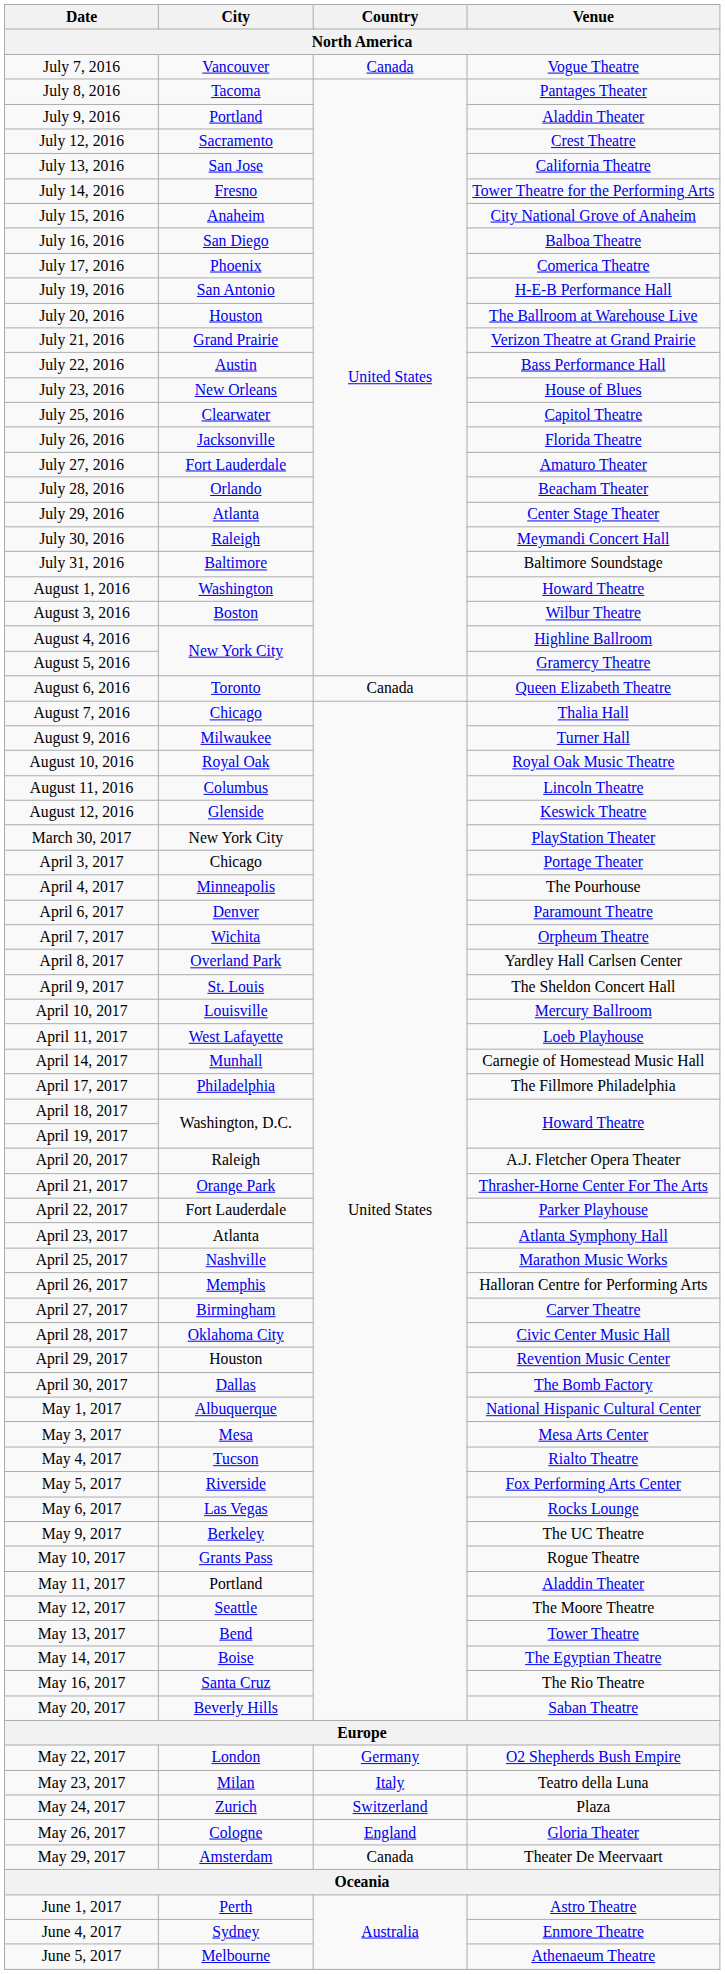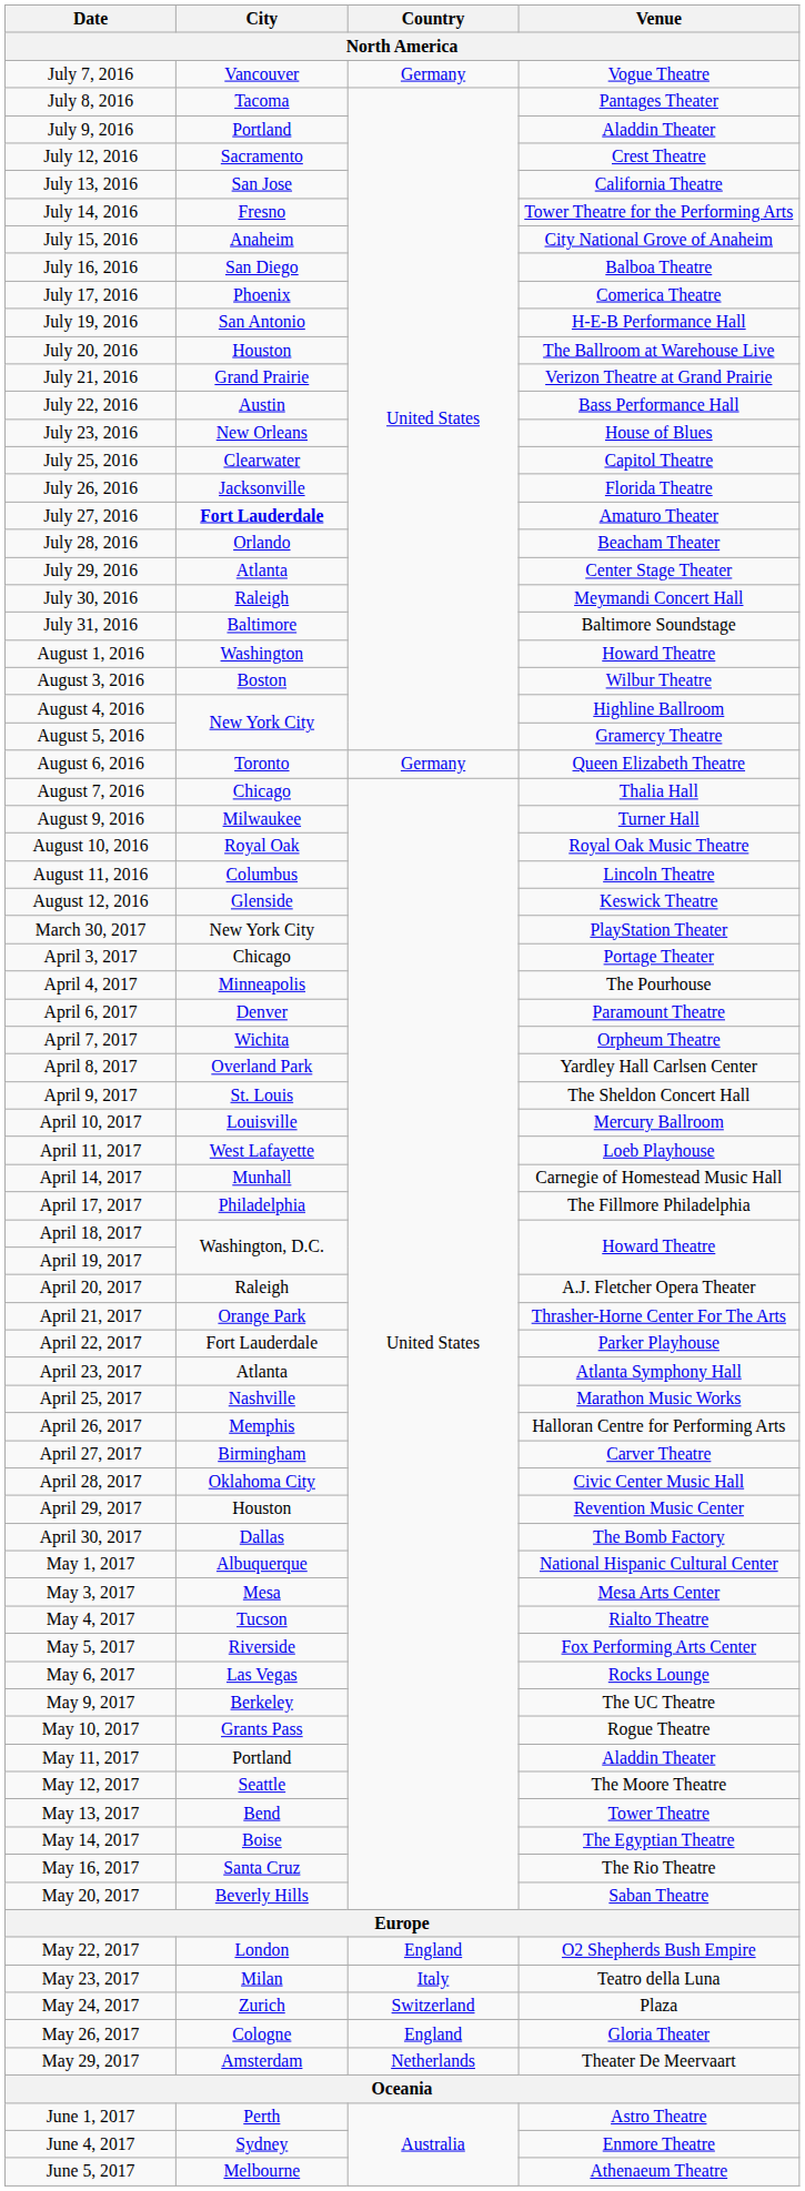 <table class="wikitable" style="text-align:center">
 <tr>
 <th width="150">Date</th>
 <th width="150">City</th>
 <th width="150">Country</th>
 <th width="250">Venue</th>
 </tr>
 <tr>
 <th colspan="4"><strong>North America</strong></th>
 </tr>
 <tr>
 <td>July 7, 2016</td>
 <td><a href='#'>Vancouver</a></td>
-<td><a href='#'>Canada</a></td>
+<td><a href='#'>Germany</a></td>
 <td><a href='#'>Vogue Theatre</a></td>
 </tr>
 <tr>
 <td>July 8, 2016</td>
 <td><a href='#'>Tacoma</a></td>
 <td rowspan="24"><a href='#'>United States</a></td>
 <td><a href='#'>Pantages Theater</a></td>
 </tr>
 <tr>
 <td>July 9, 2016</td>
 <td><a href='#'>Portland</a></td>
 <td><a href='#'>Aladdin Theater</a></td>
 </tr>
 <tr>
 <td>July 12, 2016</td>
 <td><a href='#'>Sacramento</a></td>
 <td><a href='#'>Crest Theatre</a></td>
 </tr>
 <tr>
 <td>July 13, 2016</td>
 <td><a href='#'>San Jose</a></td>
 <td><a href='#'>California Theatre</a></td>
 </tr>
 <tr>
 <td>July 14, 2016</td>
 <td><a href='#'>Fresno</a></td>
 <td><a href='#'>Tower Theatre for the Performing Arts</a></td>
 </tr>
 <tr>
 <td>July 15, 2016</td>
 <td><a href='#'>Anaheim</a></td>
 <td><a href='#'>City National Grove of Anaheim</a></td>
 </tr>
 <tr>
 <td>July 16, 2016</td>
 <td><a href='#'>San Diego</a></td>
 <td><a href='#'>Balboa Theatre</a></td>
 </tr>
 <tr>
 <td>July 17, 2016</td>
 <td><a href='#'>Phoenix</a></td>
 <td><a href='#'>Comerica Theatre</a></td>
 </tr>
 <tr>
 <td>July 19, 2016</td>
 <td><a href='#'>San Antonio</a></td>
 <td><a href='#'>H-E-B Performance Hall</a></td>
 </tr>
 <tr>
 <td>July 20, 2016</td>
 <td><a href='#'>Houston</a></td>
 <td><a href='#'>The Ballroom at Warehouse Live</a></td>
 </tr>
 <tr>
 <td>July 21, 2016</td>
 <td><a href='#'>Grand Prairie</a></td>
 <td><a href='#'>Verizon Theatre at Grand Prairie</a></td>
 </tr>
 <tr>
 <td>July 22, 2016</td>
 <td><a href='#'>Austin</a></td>
 <td><a href='#'>Bass Performance Hall</a></td>
 </tr>
 <tr>
 <td>July 23, 2016</td>
 <td><a href='#'>New Orleans</a></td>
 <td><a href='#'>House of Blues</a></td>
 </tr>
 <tr>
 <td>July 25, 2016</td>
 <td><a href='#'>Clearwater</a></td>
 <td><a href='#'>Capitol Theatre</a></td>
 </tr>
 <tr>
 <td>July 26, 2016</td>
 <td><a href='#'>Jacksonville</a></td>
 <td><a href='#'>Florida Theatre</a></td>
 </tr>
 <tr>
 <td>July 27, 2016</td>
-<td><a href='#'>Fort Lauderdale</a></td>
+<td><strong><a href='#'>Fort Lauderdale</a></strong></td>
 <td><a href='#'>Amaturo Theater</a></td>
 </tr>
 <tr>
 <td>July 28, 2016</td>
 <td><a href='#'>Orlando</a></td>
 <td><a href='#'>Beacham Theater</a></td>
 </tr>
 <tr>
 <td>July 29, 2016</td>
 <td><a href='#'>Atlanta</a></td>
 <td><a href='#'>Center Stage Theater</a></td>
 </tr>
 <tr>
 <td>July 30, 2016</td>
 <td><a href='#'>Raleigh</a></td>
 <td><a href='#'>Meymandi Concert Hall</a></td>
 </tr>
 <tr>
 <td>July 31, 2016</td>
 <td><a href='#'>Baltimore</a></td>
 <td>Baltimore Soundstage</td>
 </tr>
 <tr>
 <td>August 1, 2016</td>
 <td><a href='#'>Washington</a></td>
 <td><a href='#'>Howard Theatre</a></td>
 </tr>
 <tr>
 <td>August 3, 2016</td>
 <td><a href='#'>Boston</a></td>
 <td><a href='#'>Wilbur Theatre</a></td>
 </tr>
 <tr>
 <td>August 4, 2016</td>
 <td rowspan="2"><a href='#'>New York City</a></td>
 <td><a href='#'>Highline Ballroom</a></td>
 </tr>
 <tr>
 <td>August 5, 2016</td>
 <td><a href='#'>Gramercy Theatre</a></td>
 </tr>
 <tr>
 <td>August 6, 2016</td>
 <td><a href='#'>Toronto</a></td>
-<td>Canada</td>
+<td><a href='#'>Germany</a></td>
 <td><a href='#'>Queen Elizabeth Theatre</a></td>
 </tr>
 <tr>
 <td>August 7, 2016</td>
 <td><a href='#'>Chicago</a></td>
 <td rowspan="41">United States</td>
 <td><a href='#'>Thalia Hall</a></td>
 </tr>
 <tr>
 <td>August 9, 2016</td>
 <td><a href='#'>Milwaukee</a></td>
 <td><a href='#'>Turner Hall</a></td>
 </tr>
 <tr>
 <td>August 10, 2016</td>
 <td><a href='#'>Royal Oak</a></td>
 <td><a href='#'>Royal Oak Music Theatre</a></td>
 </tr>
 <tr>
 <td>August 11, 2016</td>
 <td><a href='#'>Columbus</a></td>
 <td><a href='#'>Lincoln Theatre</a></td>
 </tr>
 <tr>
 <td>August 12, 2016</td>
 <td><a href='#'>Glenside</a></td>
 <td><a href='#'>Keswick Theatre</a></td>
 </tr>
 <tr>
 <td>March 30, 2017</td>
 <td>New York City</td>
 <td><a href='#'>PlayStation Theater</a></td>
 </tr>
 <tr>
 <td>April 3, 2017</td>
 <td>Chicago</td>
 <td><a href='#'>Portage Theater</a></td>
 </tr>
 <tr>
 <td>April 4, 2017</td>
 <td><a href='#'>Minneapolis</a></td>
 <td>The Pourhouse</td>
 </tr>
 <tr>
 <td>April 6, 2017</td>
 <td><a href='#'>Denver</a></td>
 <td><a href='#'>Paramount Theatre</a></td>
 </tr>
 <tr>
 <td>April 7, 2017</td>
 <td><a href='#'>Wichita</a></td>
 <td><a href='#'>Orpheum Theatre</a></td>
 </tr>
 <tr>
 <td>April 8, 2017</td>
 <td><a href='#'>Overland Park</a></td>
 <td>Yardley Hall Carlsen Center</td>
 </tr>
 <tr>
 <td>April 9, 2017</td>
 <td><a href='#'>St. Louis</a></td>
 <td>The Sheldon Concert Hall</td>
 </tr>
 <tr>
 <td>April 10, 2017</td>
 <td><a href='#'>Louisville</a></td>
 <td><a href='#'>Mercury Ballroom</a></td>
 </tr>
 <tr>
 <td>April 11, 2017</td>
 <td><a href='#'>West Lafayette</a></td>
 <td><a href='#'>Loeb Playhouse</a></td>
 </tr>
 <tr>
 <td>April 14, 2017</td>
 <td><a href='#'>Munhall</a></td>
 <td>Carnegie of Homestead Music Hall</td>
 </tr>
 <tr>
 <td>April 17, 2017</td>
 <td><a href='#'>Philadelphia</a></td>
 <td>The Fillmore Philadelphia</td>
 </tr>
 <tr>
 <td>April 18, 2017</td>
 <td rowspan="2">Washington, D.C.</td>
 <td rowspan="2"><a href='#'>Howard Theatre</a></td>
 </tr>
 <tr>
 <td>April 19, 2017</td>
 </tr>
 <tr>
 <td>April 20, 2017</td>
 <td>Raleigh</td>
 <td>A.J. Fletcher Opera Theater</td>
 </tr>
 <tr>
 <td>April 21, 2017</td>
 <td><a href='#'>Orange Park</a></td>
 <td><a href='#'>Thrasher-Horne Center For The Arts</a></td>
 </tr>
 <tr>
 <td>April 22, 2017</td>
 <td>Fort Lauderdale</td>
 <td><a href='#'>Parker Playhouse</a></td>
 </tr>
 <tr>
 <td>April 23, 2017</td>
 <td>Atlanta</td>
 <td><a href='#'>Atlanta Symphony Hall</a></td>
 </tr>
 <tr>
 <td>April 25, 2017</td>
 <td><a href='#'>Nashville</a></td>
 <td><a href='#'>Marathon Music Works</a></td>
 </tr>
 <tr>
 <td>April 26, 2017</td>
 <td><a href='#'>Memphis</a></td>
 <td>Halloran Centre for Performing Arts</td>
 </tr>
 <tr>
 <td>April 27, 2017</td>
 <td><a href='#'>Birmingham</a></td>
 <td><a href='#'>Carver Theatre</a></td>
 </tr>
 <tr>
 <td>April 28, 2017</td>
 <td><a href='#'>Oklahoma City</a></td>
 <td><a href='#'>Civic Center Music Hall</a></td>
 </tr>
 <tr>
 <td>April 29, 2017</td>
 <td>Houston</td>
 <td><a href='#'>Revention Music Center</a></td>
 </tr>
 <tr>
 <td>April 30, 2017</td>
 <td><a href='#'>Dallas</a></td>
 <td><a href='#'>The Bomb Factory</a></td>
 </tr>
 <tr>
 <td>May 1, 2017</td>
 <td><a href='#'>Albuquerque</a></td>
 <td><a href='#'>National Hispanic Cultural Center</a></td>
 </tr>
 <tr>
 <td>May 3, 2017</td>
 <td><a href='#'>Mesa</a></td>
 <td><a href='#'>Mesa Arts Center</a></td>
 </tr>
 <tr>
 <td>May 4, 2017</td>
 <td><a href='#'>Tucson</a></td>
 <td><a href='#'>Rialto Theatre</a></td>
 </tr>
 <tr>
 <td>May 5, 2017</td>
 <td><a href='#'>Riverside</a></td>
 <td><a href='#'>Fox Performing Arts Center</a></td>
 </tr>
 <tr>
 <td>May 6, 2017</td>
 <td><a href='#'>Las Vegas</a></td>
 <td><a href='#'>Rocks Lounge</a></td>
 </tr>
 <tr>
 <td>May 9, 2017</td>
 <td><a href='#'>Berkeley</a></td>
 <td>The UC Theatre</td>
 </tr>
 <tr>
 <td>May 10, 2017</td>
 <td><a href='#'>Grants Pass</a></td>
 <td>Rogue Theatre</td>
 </tr>
 <tr>
 <td>May 11, 2017</td>
 <td>Portland</td>
 <td><a href='#'>Aladdin Theater</a></td>
 </tr>
 <tr>
 <td>May 12, 2017</td>
 <td><a href='#'>Seattle</a></td>
 <td>The Moore Theatre</td>
 </tr>
 <tr>
 <td>May 13, 2017</td>
 <td><a href='#'>Bend</a></td>
 <td><a href='#'>Tower Theatre</a></td>
 </tr>
 <tr>
 <td>May 14, 2017</td>
 <td><a href='#'>Boise</a></td>
 <td><a href='#'>The Egyptian Theatre</a></td>
 </tr>
 <tr>
 <td>May 16, 2017</td>
 <td><a href='#'>Santa Cruz</a></td>
 <td>The Rio Theatre</td>
 </tr>
 <tr>
 <td>May 20, 2017</td>
 <td><a href='#'>Beverly Hills</a></td>
 <td><a href='#'>Saban Theatre</a></td>
 </tr>
 <tr>
 <th colspan="4"><strong>Europe</strong></th>
 </tr>
 <tr>
 <td>May 22, 2017</td>
 <td><a href='#'>London</a></td>
-<td><a href='#'>Germany</a></td>
+<td><a href='#'>England</a></td>
 <td><a href='#'>O2 Shepherds Bush Empire</a></td>
 </tr>
 <tr>
 <td>May 23, 2017</td>
 <td><a href='#'>Milan</a></td>
 <td><a href='#'>Italy</a></td>
 <td>Teatro della Luna</td>
 </tr>
 <tr>
 <td>May 24, 2017</td>
 <td><a href='#'>Zurich</a></td>
 <td><a href='#'>Switzerland</a></td>
 <td>Plaza</td>
 </tr>
 <tr>
 <td>May 26, 2017</td>
 <td><a href='#'>Cologne</a></td>
 <td><a href='#'>England</a></td>
 <td><a href='#'>Gloria Theater</a></td>
 </tr>
 <tr>
 <td>May 29, 2017</td>
 <td><a href='#'>Amsterdam</a></td>
-<td>Canada</td>
+<td><a href='#'>Netherlands</a></td>
 <td>Theater De Meervaart</td>
 </tr>
 <tr>
 <th colspan="4"><strong>Oceania</strong></th>
 </tr>
 <tr>
 <td>June 1, 2017</td>
 <td><a href='#'>Perth</a></td>
 <td rowspan="3"><a href='#'>Australia</a></td>
 <td><a href='#'>Astro Theatre</a></td>
 </tr>
 <tr>
 <td>June 4, 2017</td>
 <td><a href='#'>Sydney</a></td>
 <td><a href='#'>Enmore Theatre</a></td>
 </tr>
 <tr>
 <td>June 5, 2017</td>
 <td><a href='#'>Melbourne</a></td>
 <td><a href='#'>Athenaeum Theatre</a></td>
 </tr>
 </table>
